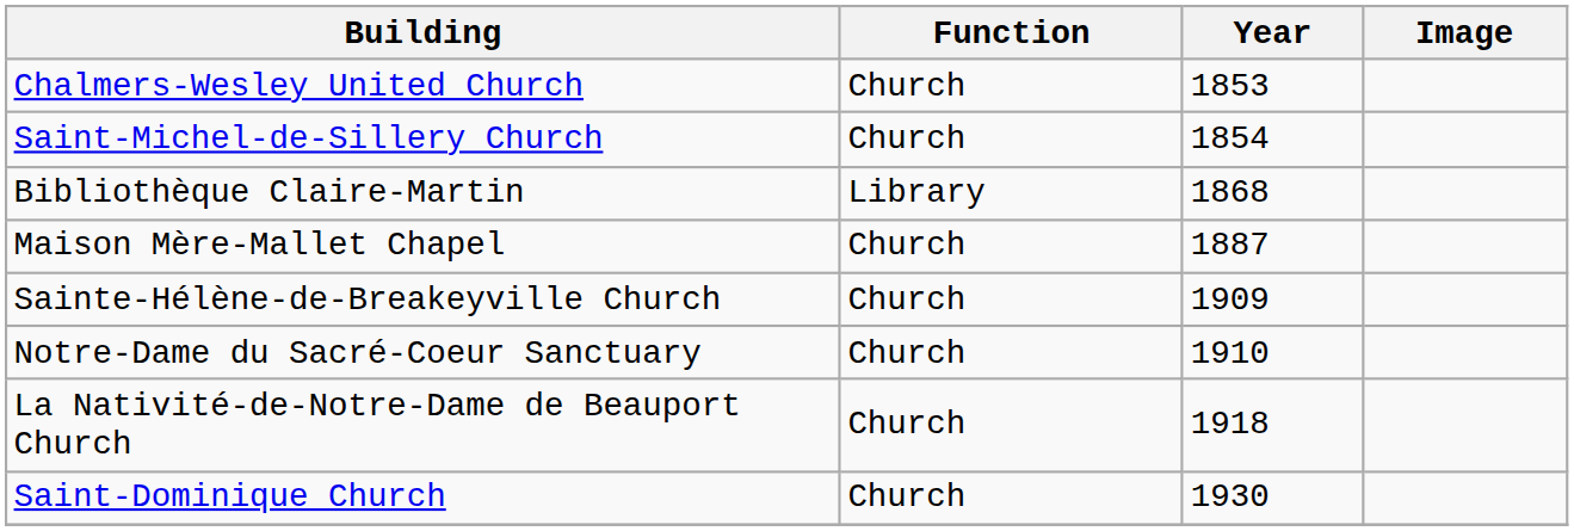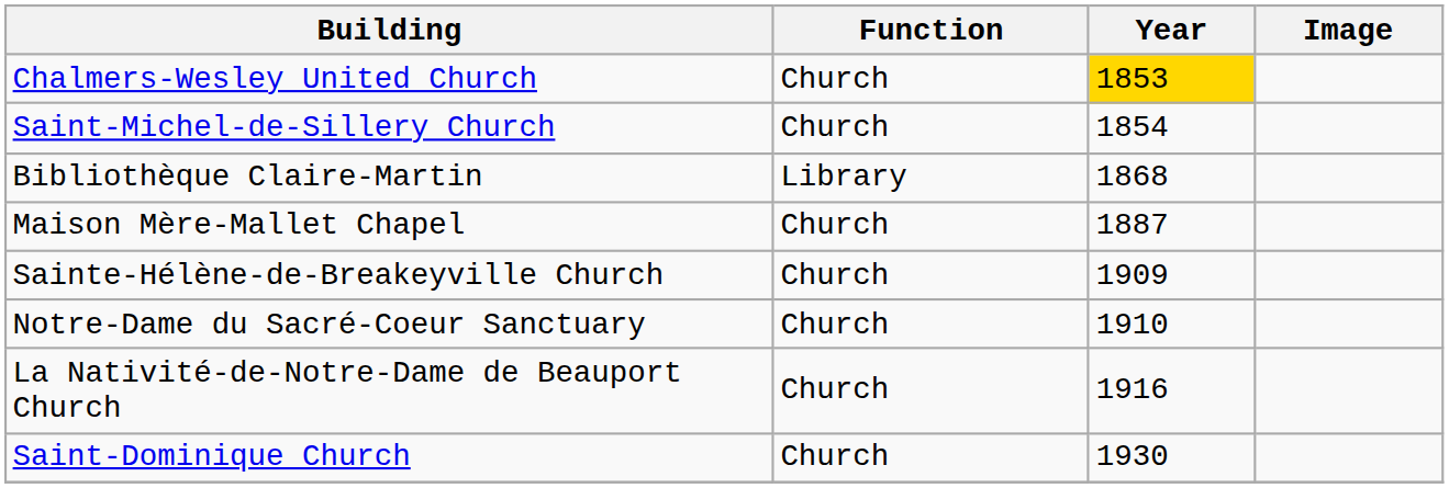 <table class="wikitable">
 <tr>
 <th style="width:25em">Building</th>
 <th style="width:10em">Function</th>
 <th style="width: 5em">Year</th>
 <th style="width:75px">Image</th>
 </tr>
 <tr>
 <td><a href='#'>Chalmers-Wesley United Church</a></td>
 <td>Church</td>
-<td>1853</td>
+<td style="background: gold;">1853</td>
 <td></td>
 </tr>
 <tr>
 <td><a href='#'>Saint-Michel-de-Sillery Church</a></td>
 <td>Church</td>
 <td>1854</td>
 <td></td>
 </tr>
 <tr>
 <td>Bibliothèque Claire-Martin</td>
 <td>Library</td>
 <td>1868</td>
 <td></td>
 </tr>
 <tr>
 <td>Maison Mère-Mallet Chapel</td>
 <td>Church</td>
 <td>1887</td>
 <td></td>
 </tr>
 <tr>
 <td>Sainte-Hélène-de-Breakeyville Church</td>
 <td>Church</td>
 <td>1909</td>
 <td></td>
 </tr>
 <tr>
 <td>Notre-Dame du Sacré-Coeur Sanctuary</td>
 <td>Church</td>
 <td>1910</td>
 <td></td>
 </tr>
 <tr>
 <td>La Nativité-de-Notre-Dame de Beauport Church</td>
 <td>Church</td>
-<td>1918</td>
+<td>1916</td>
 <td></td>
 </tr>
 <tr>
 <td><a href='#'>Saint-Dominique Church</a></td>
 <td>Church</td>
 <td>1930</td>
 <td></td>
 </tr>
 <tr>
 </tr>
 </table>
